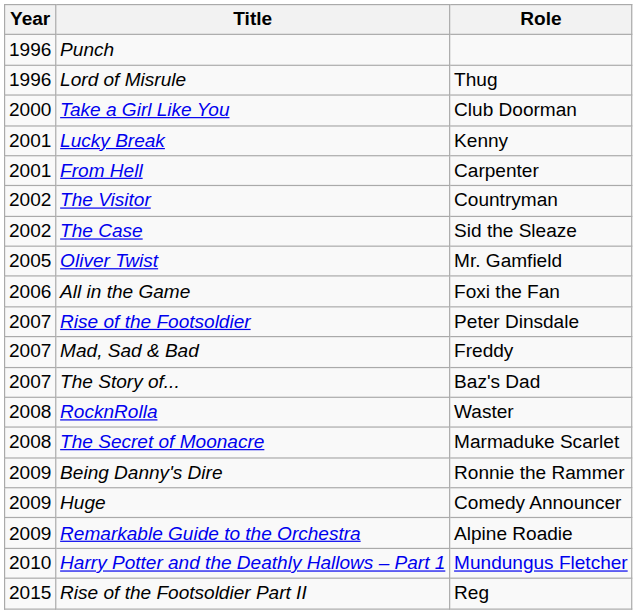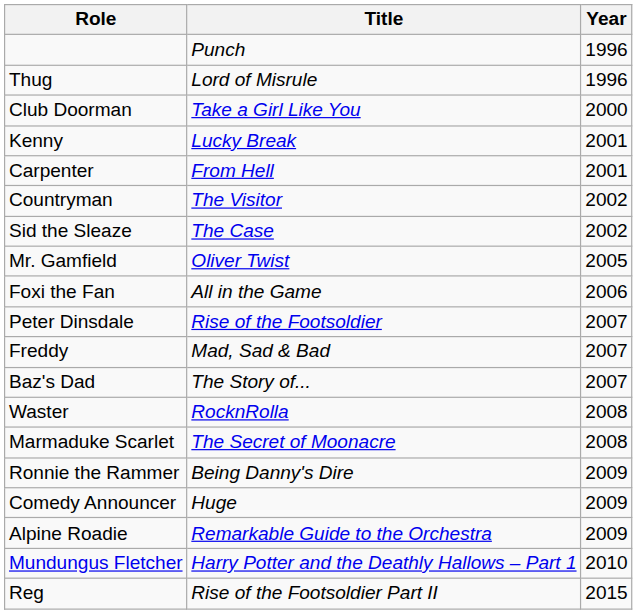 <table class="wikitable sortable">
 <tr>
+<th>Role</th>
+<th>Title</th>
 <th>Year</th>
-<th>Title</th>
-<th>Role</th>
 </tr>
 <tr>
+<td></td>
+<td><em>Punch</em></td>
 <td>1996</td>
-<td><em>Punch</em></td>
-<td></td>
 </tr>
 <tr>
+<td>Thug</td>
+<td><em>Lord of Misrule</em></td>
 <td>1996</td>
-<td><em>Lord of Misrule</em></td>
-<td>Thug</td>
 </tr>
 <tr>
+<td>Club Doorman</td>
+<td><em><a href='#'>Take a Girl Like You</a></em></td>
 <td>2000</td>
-<td><em><a href='#'>Take a Girl Like You</a></em></td>
-<td>Club Doorman</td>
 </tr>
 <tr>
+<td>Kenny</td>
+<td><em><a href='#'>Lucky Break</a></em></td>
 <td>2001</td>
-<td><em><a href='#'>Lucky Break</a></em></td>
-<td>Kenny</td>
 </tr>
 <tr>
+<td>Carpenter</td>
+<td><em><a href='#'>From Hell</a></em></td>
 <td>2001</td>
-<td><em><a href='#'>From Hell</a></em></td>
-<td>Carpenter</td>
 </tr>
 <tr>
+<td>Countryman</td>
+<td><em><a href='#'>The Visitor</a></em></td>
 <td>2002</td>
-<td><em><a href='#'>The Visitor</a></em></td>
-<td>Countryman</td>
 </tr>
 <tr>
+<td>Sid the Sleaze</td>
+<td><em><a href='#'>The Case</a></em></td>
 <td>2002</td>
-<td><em><a href='#'>The Case</a></em></td>
-<td>Sid the Sleaze</td>
 </tr>
 <tr>
+<td>Mr. Gamfield</td>
+<td><em><a href='#'>Oliver Twist</a></em></td>
 <td>2005</td>
-<td><em><a href='#'>Oliver Twist</a></em></td>
-<td>Mr. Gamfield</td>
 </tr>
 <tr>
+<td>Foxi the Fan</td>
+<td><em>All in the Game</em></td>
 <td>2006</td>
-<td><em>All in the Game</em></td>
-<td>Foxi the Fan</td>
 </tr>
 <tr>
+<td>Peter Dinsdale</td>
+<td><em><a href='#'>Rise of the Footsoldier</a></em></td>
 <td>2007</td>
-<td><em><a href='#'>Rise of the Footsoldier</a></em></td>
-<td>Peter Dinsdale</td>
 </tr>
 <tr>
+<td>Freddy</td>
+<td><em>Mad, Sad & Bad</em></td>
 <td>2007</td>
-<td><em>Mad, Sad & Bad</em></td>
-<td>Freddy</td>
 </tr>
 <tr>
+<td>Baz's Dad</td>
+<td><em>The Story of...</em></td>
 <td>2007</td>
-<td><em>The Story of...</em></td>
-<td>Baz's Dad</td>
 </tr>
 <tr>
+<td>Waster</td>
+<td><em><a href='#'>RocknRolla</a></em></td>
 <td>2008</td>
-<td><em><a href='#'>RocknRolla</a></em></td>
-<td>Waster</td>
 </tr>
 <tr>
+<td>Marmaduke Scarlet</td>
+<td><em><a href='#'>The Secret of Moonacre</a></em></td>
 <td>2008</td>
-<td><em><a href='#'>The Secret of Moonacre</a></em></td>
-<td>Marmaduke Scarlet</td>
 </tr>
 <tr>
+<td>Ronnie the Rammer</td>
+<td><em>Being Danny's Dire</em></td>
 <td>2009</td>
-<td><em>Being Danny's Dire</em></td>
-<td>Ronnie the Rammer</td>
 </tr>
 <tr>
+<td>Comedy Announcer</td>
+<td><em>Huge</em></td>
 <td>2009</td>
-<td><em>Huge</em></td>
-<td>Comedy Announcer</td>
 </tr>
 <tr>
+<td>Alpine Roadie</td>
+<td><em><a href='#'>Remarkable Guide to the Orchestra</a></em></td>
 <td>2009</td>
-<td><em><a href='#'>Remarkable Guide to the Orchestra</a></em></td>
-<td>Alpine Roadie</td>
 </tr>
 <tr>
+<td><a href='#'>Mundungus Fletcher</a></td>
+<td><em><a href='#'>Harry Potter and the Deathly Hallows – Part 1</a></em></td>
 <td>2010</td>
-<td><em><a href='#'>Harry Potter and the Deathly Hallows – Part 1</a></em></td>
-<td><a href='#'>Mundungus Fletcher</a></td>
 </tr>
 <tr>
+<td>Reg</td>
+<td><em>Rise of the Footsoldier Part II</em></td>
 <td>2015</td>
-<td><em>Rise of the Footsoldier Part II</em></td>
-<td>Reg</td>
 </tr>
 </table>
